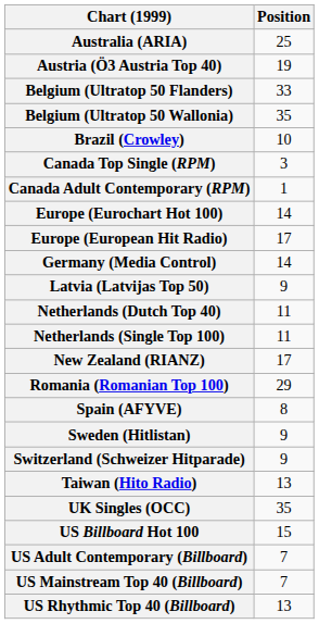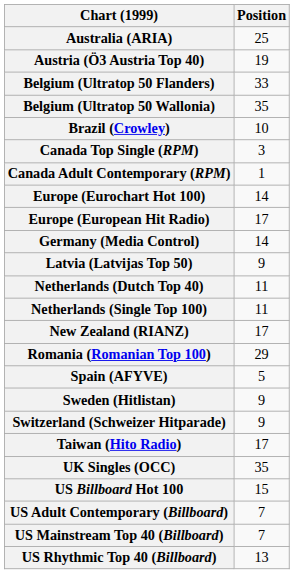 <table class="wikitable sortable plainrowheaders" style="text-align:center">
 <tr>
 <th scope="col">Chart (1999)</th>
 <th scope="col">Position</th>
 </tr>
 <tr>
 <th scope="row">Australia (ARIA)</th>
 <td>25</td>
 </tr>
 <tr>
 <th scope="row">Austria (Ö3 Austria Top 40)</th>
 <td>19</td>
 </tr>
 <tr>
 <th scope="row">Belgium (Ultratop 50 Flanders)</th>
 <td>33</td>
 </tr>
 <tr>
 <th scope="row">Belgium (Ultratop 50 Wallonia)</th>
 <td>35</td>
 </tr>
 <tr>
 <th scope="row">Brazil (<a href='#'>Crowley</a>)</th>
 <td>10</td>
 </tr>
 <tr>
 <th scope="row">Canada Top Single (<em>RPM</em>)</th>
 <td>3</td>
 </tr>
 <tr>
 <th scope="row">Canada Adult Contemporary (<em>RPM</em>)</th>
 <td>1</td>
 </tr>
 <tr>
 <th scope="row">Europe (Eurochart Hot 100)</th>
 <td>14</td>
 </tr>
 <tr>
 <th scope="row">Europe (European Hit Radio)</th>
 <td align="center">17</td>
 </tr>
 <tr>
 <th scope="row">Germany (Media Control)</th>
 <td>14</td>
 </tr>
 <tr>
 <th scope="row">Latvia (Latvijas Top 50)</th>
 <td>9</td>
 </tr>
 <tr>
 <th scope="row">Netherlands (Dutch Top 40)</th>
 <td>11</td>
 </tr>
 <tr>
 <th scope="row">Netherlands (Single Top 100)</th>
 <td>11</td>
 </tr>
 <tr>
 <th scope="row">New Zealand (RIANZ)</th>
 <td>17</td>
 </tr>
 <tr>
 <th scope="row">Romania (<a href='#'>Romanian Top 100</a>)</th>
 <td>29</td>
 </tr>
 <tr>
 <th scope="row">Spain (AFYVE)</th>
-<td>8</td>
+<td>5</td>
 </tr>
 <tr>
 <th scope="row">Sweden (Hitlistan)</th>
 <td>9</td>
 </tr>
 <tr>
 <th scope="row">Switzerland (Schweizer Hitparade)</th>
 <td>9</td>
 </tr>
 <tr>
 <th scope="row">Taiwan (<a href='#'>Hito Radio</a>)</th>
-<td style="text-align:center;">13</td>
+<td style="text-align:center;">17</td>
 </tr>
 <tr>
 <th scope="row">UK Singles (OCC)</th>
 <td>35</td>
 </tr>
 <tr>
 <th scope="row">US <em>Billboard</em> Hot 100</th>
 <td>15</td>
 </tr>
 <tr>
 <th scope="row">US Adult Contemporary (<em>Billboard</em>)</th>
 <td>7</td>
 </tr>
 <tr>
 <th scope="row">US Mainstream Top 40 (<em>Billboard</em>)</th>
 <td>7</td>
 </tr>
 <tr>
 <th scope="row">US Rhythmic Top 40 (<em>Billboard</em>)</th>
 <td>13</td>
 </tr>
 </table>
